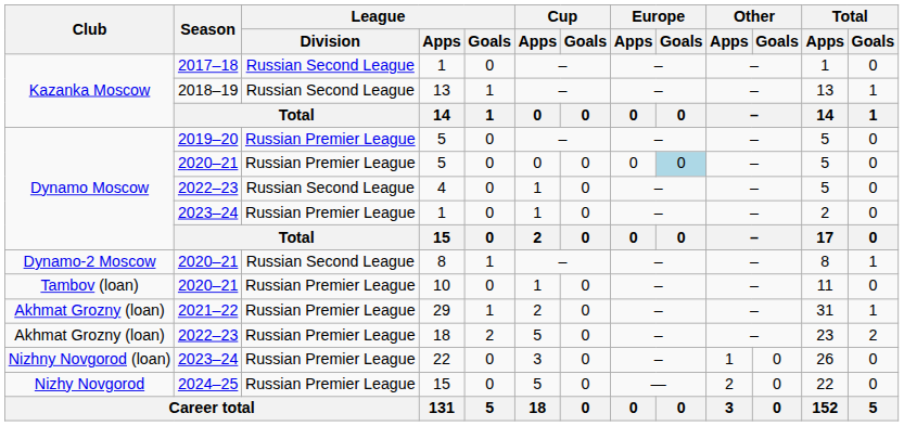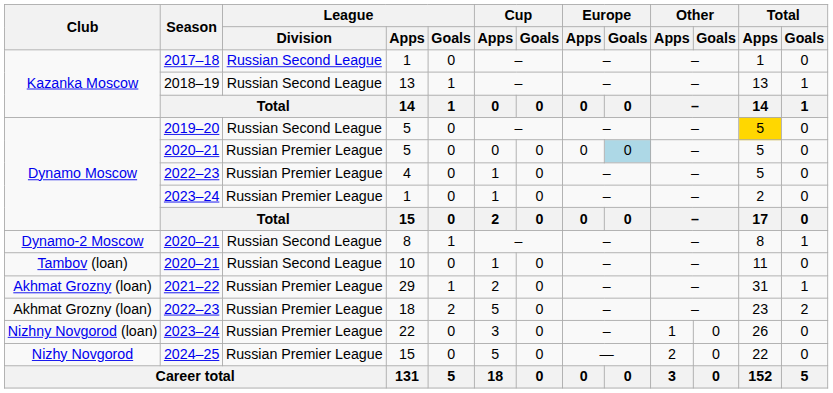 <table class="wikitable" style="text-align: center;">
 <tr>
 <th rowspan="2">Club</th>
 <th rowspan="2">Season</th>
 <th colspan="3">League</th>
 <th colspan="2">Cup</th>
 <th colspan="2">Europe</th>
 <th colspan="2">Other</th>
 <th colspan="2">Total</th>
 </tr>
 <tr>
 <th>Division</th>
 <th>Apps</th>
 <th>Goals</th>
 <th>Apps</th>
 <th>Goals</th>
 <th>Apps</th>
 <th>Goals</th>
 <th>Apps</th>
 <th>Goals</th>
 <th>Apps</th>
 <th>Goals</th>
 </tr>
 <tr>
 <td rowspan="3"><a href='#'>Kazanka Moscow</a></td>
 <td><a href='#'>2017–18</a></td>
 <td><a href='#'>Russian Second League</a></td>
 <td>1</td>
 <td>0</td>
 <td colspan=2>–</td>
 <td colspan=2>–</td>
 <td colspan=2>–</td>
 <td>1</td>
 <td>0</td>
 </tr>
 <tr>
 <td>2018–19</td>
 <td>Russian Second League</td>
 <td>13</td>
 <td>1</td>
 <td colspan=2>–</td>
 <td colspan=2>–</td>
 <td colspan=2>–</td>
 <td>13</td>
 <td>1</td>
 </tr>
 <tr>
 <th colspan=2>Total</th>
 <th>14</th>
 <th>1</th>
 <th>0</th>
 <th>0</th>
 <th>0</th>
 <th>0</th>
 <th colspan=2>–</th>
 <th>14</th>
 <th>1</th>
 </tr>
 <tr>
 <td rowspan="5"><a href='#'>Dynamo Moscow</a></td>
 <td><a href='#'>2019–20</a></td>
-<td><a href='#'>Russian Premier League</a></td>
+<td>Russian Second League</td>
 <td>5</td>
 <td>0</td>
 <td colspan=2>–</td>
 <td colspan=2>–</td>
 <td colspan=2>–</td>
-<td>5</td>
+<td style="background: gold;">5</td>
 <td>0</td>
 </tr>
 <tr>
 <td><a href='#'>2020–21</a></td>
 <td>Russian Premier League</td>
 <td>5</td>
 <td>0</td>
 <td>0</td>
 <td>0</td>
 <td>0</td>
 <td style="background: lightblue;">0</td>
 <td colspan=2>–</td>
 <td>5</td>
 <td>0</td>
 </tr>
 <tr>
 <td><a href='#'>2022–23</a></td>
-<td>Russian Second League</td>
+<td>Russian Premier League</td>
 <td>4</td>
 <td>0</td>
 <td>1</td>
 <td>0</td>
 <td colspan=2>–</td>
 <td colspan=2>–</td>
 <td>5</td>
 <td>0</td>
 </tr>
 <tr>
 <td><a href='#'>2023–24</a></td>
 <td>Russian Premier League</td>
 <td>1</td>
 <td>0</td>
 <td>1</td>
 <td>0</td>
 <td colspan=2>–</td>
 <td colspan=2>–</td>
 <td>2</td>
 <td>0</td>
 </tr>
 <tr>
 <th colspan=2>Total</th>
 <th>15</th>
 <th>0</th>
 <th>2</th>
 <th>0</th>
 <th>0</th>
 <th>0</th>
 <th colspan=2>–</th>
 <th>17</th>
 <th>0</th>
 </tr>
 <tr>
 <td><a href='#'>Dynamo-2 Moscow</a></td>
 <td><a href='#'>2020–21</a></td>
 <td>Russian Second League</td>
 <td>8</td>
 <td>1</td>
 <td colspan=2>–</td>
 <td colspan=2>–</td>
 <td colspan=2>–</td>
 <td>8</td>
 <td>1</td>
 </tr>
 <tr>
 <td><a href='#'>Tambov</a> (loan)</td>
 <td><a href='#'>2020–21</a></td>
-<td>Russian Premier League</td>
+<td>Russian Second League</td>
 <td>10</td>
 <td>0</td>
 <td>1</td>
 <td>0</td>
 <td colspan=2>–</td>
 <td colspan=2>–</td>
 <td>11</td>
 <td>0</td>
 </tr>
 <tr>
 <td><a href='#'>Akhmat Grozny</a> (loan)</td>
 <td><a href='#'>2021–22</a></td>
 <td>Russian Premier League</td>
 <td>29</td>
 <td>1</td>
 <td>2</td>
 <td>0</td>
 <td colspan=2>–</td>
 <td colspan=2>–</td>
 <td>31</td>
 <td>1</td>
 </tr>
 <tr>
 <td>Akhmat Grozny (loan)</td>
 <td><a href='#'>2022–23</a></td>
 <td>Russian Premier League</td>
 <td>18</td>
 <td>2</td>
 <td>5</td>
 <td>0</td>
 <td colspan=2>–</td>
 <td colspan=2>–</td>
 <td>23</td>
 <td>2</td>
 </tr>
 <tr>
 <td><a href='#'>Nizhny Novgorod</a> (loan)</td>
 <td><a href='#'>2023–24</a></td>
 <td>Russian Premier League</td>
 <td>22</td>
 <td>0</td>
 <td>3</td>
 <td>0</td>
 <td colspan=2>–</td>
 <td>1</td>
 <td>0</td>
 <td>26</td>
 <td>0</td>
 </tr>
 <tr>
 <td><a href='#'>Nizhy Novgorod</a></td>
 <td><a href='#'>2024–25</a></td>
 <td>Russian Premier League</td>
 <td>15</td>
 <td>0</td>
 <td>5</td>
 <td>0</td>
 <td colspan="2">—</td>
 <td>2</td>
 <td>0</td>
 <td>22</td>
 <td>0</td>
 </tr>
 <tr>
 <th colspan="3">Career total</th>
 <th>131</th>
 <th>5</th>
 <th>18</th>
 <th>0</th>
 <th>0</th>
 <th>0</th>
 <th>3</th>
 <th>0</th>
 <th>152</th>
 <th>5</th>
 </tr>
 </table>
